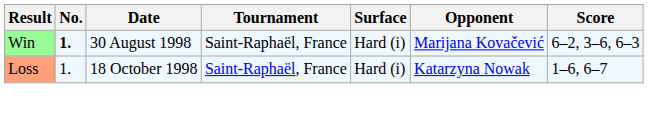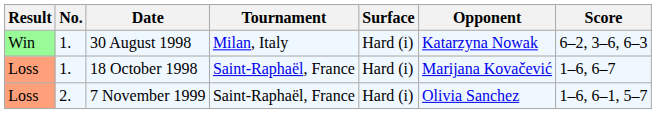 <table class="sortable wikitable" style="font-size:97%">
 <tr>
 <th>Result</th>
 <th>No.</th>
 <th>Date</th>
 <th>Tournament</th>
 <th>Surface</th>
 <th>Opponent</th>
 <th>Score</th>
 </tr>
 <tr style="background:#f0f8ff;">
 <td style="background:#98fb98;">Win</td>
-<td><strong>1.</strong></td>
+<td>1.</td>
 <td>30 August 1998</td>
-<td>Saint-Raphaël, France</td>
+<td><a href='#'>Milan</a>, Italy</td>
 <td>Hard (i)</td>
-<td> <a href='#'>Marijana Kovačević</a></td>
+<td> <a href='#'>Katarzyna Nowak</a></td>
 <td>6–2, 3–6, 6–3</td>
 </tr>
 <tr style="background:#f0f8ff;">
 <td style="background:#ffa07a;">Loss</td>
 <td>1.</td>
 <td>18 October 1998</td>
 <td><a href='#'>Saint-Raphaël</a>, France</td>
 <td>Hard (i)</td>
-<td> <a href='#'>Katarzyna Nowak</a></td>
+<td> <a href='#'>Marijana Kovačević</a></td>
 <td>1–6, 6–7</td>
 </tr>
+<tr style="background:#f0f8ff;">
+<td style="background:#ffa07a;">Loss</td>
+<td>2.</td>
+<td>7 November 1999</td>
+<td>Saint-Raphaël, France</td>
+<td>Hard (i)</td>
+<td> <a href='#'>Olivia Sanchez</a></td>
+<td>1–6, 6–1, 5–7</td>
+</tr>
 </table>
